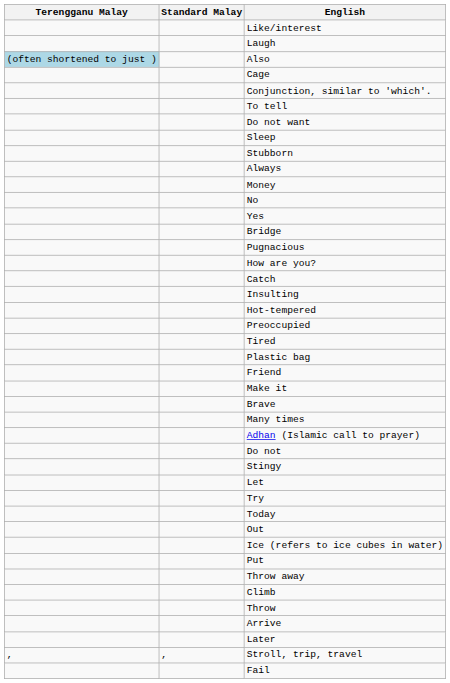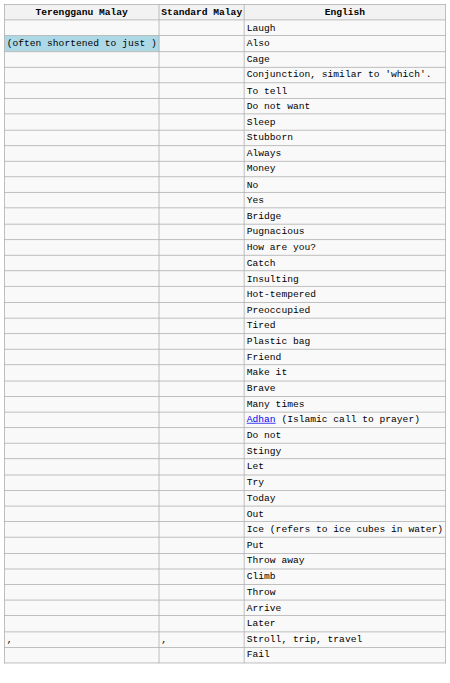 <table class="wikitable">
 <tr>
 <th style="text-align: center;">Terengganu Malay</th>
 <th style="text-align: center;">Standard Malay</th>
 <th style="text-align: center;">English</th>
-</tr>
-<tr>
-<td></td>
-<td></td>
-<td>Like/interest</td>
 </tr>
 <tr>
 <td></td>
 <td></td>
 <td>Laugh</td>
 </tr>
 <tr>
 <td style="background: lightblue;">(often shortened to just )</td>
 <td></td>
 <td>Also</td>
 </tr>
 <tr>
 <td></td>
 <td></td>
 <td>Cage</td>
 </tr>
 <tr>
 <td></td>
 <td></td>
 <td>Conjunction, similar to 'which'.</td>
 </tr>
 <tr>
 <td></td>
 <td></td>
 <td>To tell</td>
 </tr>
 <tr>
 <td></td>
 <td></td>
 <td>Do not want</td>
 </tr>
 <tr>
 <td></td>
 <td></td>
 <td>Sleep</td>
 </tr>
 <tr>
 <td></td>
 <td></td>
 <td>Stubborn</td>
 </tr>
 <tr>
 <td></td>
 <td></td>
 <td>Always</td>
 </tr>
 <tr>
 <td></td>
 <td></td>
 <td>Money</td>
 </tr>
 <tr>
 <td></td>
 <td></td>
 <td>No</td>
 </tr>
 <tr>
 <td></td>
 <td></td>
 <td>Yes</td>
 </tr>
 <tr>
 <td></td>
 <td></td>
 <td>Bridge</td>
 </tr>
 <tr>
 <td></td>
 <td></td>
 <td>Pugnacious</td>
 </tr>
 <tr>
 <td></td>
 <td></td>
 <td>How are you?</td>
 </tr>
 <tr>
 <td></td>
 <td></td>
 <td>Catch</td>
 </tr>
 <tr>
 <td></td>
 <td></td>
 <td>Insulting</td>
 </tr>
 <tr>
 <td></td>
 <td></td>
 <td>Hot-tempered</td>
 </tr>
 <tr>
 <td></td>
 <td></td>
 <td>Preoccupied</td>
 </tr>
 <tr>
 <td></td>
 <td></td>
 <td>Tired</td>
 </tr>
 <tr>
 <td></td>
 <td></td>
 <td>Plastic bag</td>
 </tr>
 <tr>
 <td></td>
 <td></td>
 <td>Friend</td>
 </tr>
 <tr>
 <td></td>
 <td></td>
 <td>Make it</td>
 </tr>
 <tr>
 <td></td>
 <td></td>
 <td>Brave</td>
 </tr>
 <tr>
 <td></td>
 <td></td>
 <td>Many times</td>
 </tr>
 <tr>
 <td></td>
 <td></td>
 <td><a href='#'>Adhan</a> (Islamic call to prayer)</td>
 </tr>
 <tr>
 <td></td>
 <td></td>
 <td>Do not</td>
 </tr>
 <tr>
 <td></td>
 <td></td>
 <td>Stingy</td>
 </tr>
 <tr>
 <td></td>
 <td></td>
 <td>Let</td>
 </tr>
 <tr>
 <td></td>
 <td></td>
 <td>Try</td>
 </tr>
 <tr>
 <td></td>
 <td></td>
 <td>Today</td>
 </tr>
 <tr>
 <td></td>
 <td></td>
 <td>Out</td>
 </tr>
 <tr>
 <td></td>
 <td></td>
 <td>Ice (refers to ice cubes in water)</td>
 </tr>
 <tr>
 <td></td>
 <td></td>
 <td>Put</td>
 </tr>
 <tr>
 <td></td>
 <td></td>
 <td>Throw away</td>
 </tr>
 <tr>
 <td></td>
 <td></td>
 <td>Climb</td>
 </tr>
 <tr>
 <td></td>
 <td></td>
 <td>Throw</td>
 </tr>
 <tr>
 <td></td>
 <td></td>
 <td>Arrive</td>
 </tr>
 <tr>
 <td></td>
 <td></td>
 <td>Later</td>
 </tr>
 <tr>
 <td>, </td>
 <td>, </td>
 <td>Stroll, trip, travel</td>
 </tr>
 <tr>
 <td></td>
 <td></td>
 <td>Fail</td>
 </tr>
 </table>
